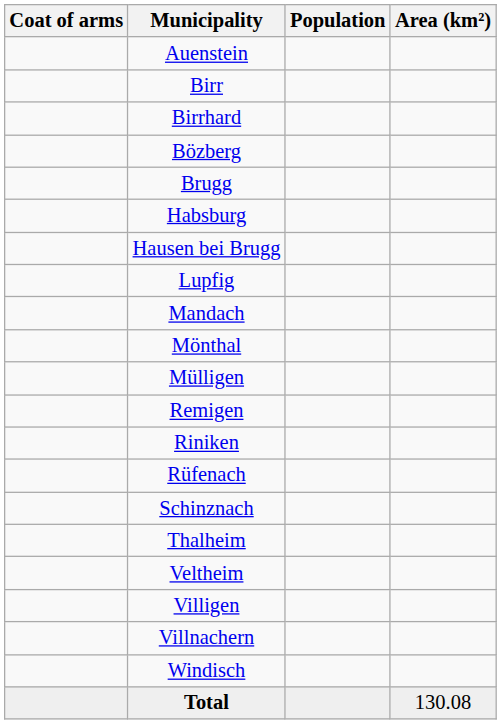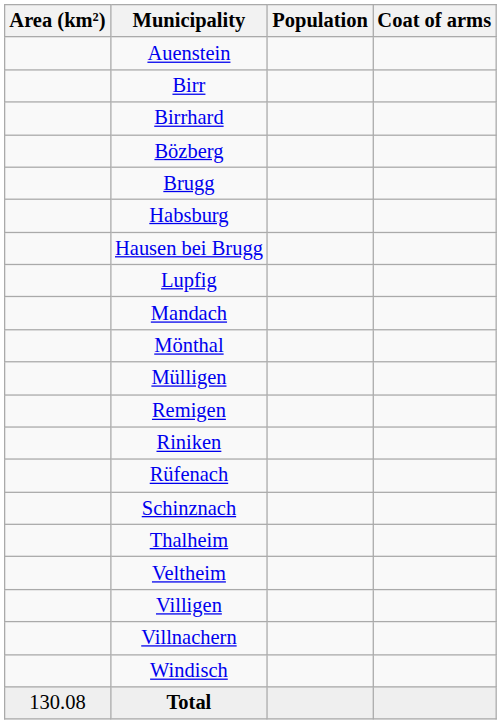 <table class="wikitable">
 <tr>
-<th>Coat of arms</th>
+<th>Area (km²)<small></small></th>
 <th>Municipality</th>
 <th>Population <small><br></small></th>
-<th>Area (km²)<small></small></th>
+<th>Coat of arms</th>
 </tr>
 <tr>
+<td align="center"></td>
+<td align="center"><a href='#'>Auenstein</a></td>
+<td align="center"></td>
 <td></td>
-<td align="center"><a href='#'>Auenstein</a></td>
+</tr>
+<tr>
+<td align="center"></td>
+<td align="center"><a href='#'>Birr</a></td>
+<td align="center"></td>
+<td></td>
+</tr>
+<tr>
+<td align="center"></td>
+<td align="center"><a href='#'>Birrhard</a></td>
+<td align="center"></td>
+<td></td>
+</tr>
+<tr>
+<td align="center"></td>
+<td align="center"><a href='#'>Bözberg</a></td>
+<td align="center"></td>
+<td></td>
+</tr>
+<tr>
+<td align="center"></td>
+<td align="center"><a href='#'>Brugg</a></td>
+<td align="center"></td>
+<td></td>
+</tr>
+<tr>
+<td align="center"></td>
+<td align="center"><a href='#'>Habsburg</a></td>
+<td align="center"></td>
+<td></td>
+</tr>
+<tr>
+<td align="center"></td>
+<td align="center"><a href='#'>Hausen bei Brugg</a></td>
+<td align="center"></td>
+<td></td>
+</tr>
+<tr>
+<td align="center"></td>
+<td align="center"><a href='#'>Lupfig</a></td>
+<td align="center"></td>
+<td></td>
+</tr>
+<tr>
+<td align="center"></td>
+<td align="center"><a href='#'>Mandach</a></td>
+<td align="center"></td>
+<td></td>
+</tr>
+<tr>
+<td align="center"></td>
+<td align="center"><a href='#'>Mönthal</a></td>
+<td align="center"></td>
+<td></td>
+</tr>
+<tr>
+<td align="center"></td>
+<td align="center"><a href='#'>Mülligen</a></td>
+<td align="center"></td>
+<td></td>
+</tr>
+<tr>
+<td align="center"></td>
+<td align="center"><a href='#'>Remigen</a></td>
+<td align="center"></td>
+<td></td>
+</tr>
+<tr>
+<td align="center"></td>
+<td align="center"><a href='#'>Riniken</a></td>
+<td align="center"></td>
+<td></td>
+</tr>
+<tr>
+<td align="center"></td>
+<td align="center"><a href='#'>Rüfenach</a></td>
+<td align="center"></td>
+<td></td>
+</tr>
+<tr>
+<td align="center"></td>
+<td align="center"><a href='#'>Schinznach</a></td>
+<td align="center"></td>
+<td></td>
+</tr>
+<tr>
+<td align="center"></td>
+<td align="center"><a href='#'>Thalheim</a></td>
+<td align="center"></td>
+<td></td>
+</tr>
+<tr>
+<td align="center"></td>
+<td align="center"><a href='#'>Veltheim</a></td>
+<td align="center"></td>
+<td></td>
+</tr>
+<tr>
+<td align="center"></td>
+<td align="center"><a href='#'>Villigen</a></td>
+<td align="center"></td>
+<td></td>
+</tr>
+<tr>
+<td align="center"></td>
+<td align="center"><a href='#'>Villnachern</a></td>
+<td align="center"></td>
+<td></td>
+</tr>
+<tr>
+<td align="center"></td>
+<td align="center"><a href='#'>Windisch</a></td>
+<td align="center"></td>
+<td></td>
+</tr>
+<tr style="background-color:#EFEFEF;">
+<td align="center">130.08</td>
+<td align="center"><strong>Total</strong></td>
 <td align="center"></td>
 <td align="center"></td>
 </tr>
-<tr>
-<td></td>
-<td align="center"><a href='#'>Birr</a></td>
-<td align="center"></td>
-<td align="center"></td>
-</tr>
-<tr>
-<td></td>
-<td align="center"><a href='#'>Birrhard</a></td>
-<td align="center"></td>
-<td align="center"></td>
-</tr>
-<tr>
-<td></td>
-<td align="center"><a href='#'>Bözberg</a></td>
-<td align="center"></td>
-<td align="center"></td>
-</tr>
-<tr>
-<td></td>
-<td align="center"><a href='#'>Brugg</a></td>
-<td align="center"></td>
-<td align="center"></td>
-</tr>
-<tr>
-<td></td>
-<td align="center"><a href='#'>Habsburg</a></td>
-<td align="center"></td>
-<td align="center"></td>
-</tr>
-<tr>
-<td></td>
-<td align="center"><a href='#'>Hausen bei Brugg</a></td>
-<td align="center"></td>
-<td align="center"></td>
-</tr>
-<tr>
-<td></td>
-<td align="center"><a href='#'>Lupfig</a></td>
-<td align="center"></td>
-<td align="center"></td>
-</tr>
-<tr>
-<td></td>
-<td align="center"><a href='#'>Mandach</a></td>
-<td align="center"></td>
-<td align="center"></td>
-</tr>
-<tr>
-<td></td>
-<td align="center"><a href='#'>Mönthal</a></td>
-<td align="center"></td>
-<td align="center"></td>
-</tr>
-<tr>
-<td></td>
-<td align="center"><a href='#'>Mülligen</a></td>
-<td align="center"></td>
-<td align="center"></td>
-</tr>
-<tr>
-<td></td>
-<td align="center"><a href='#'>Remigen</a></td>
-<td align="center"></td>
-<td align="center"></td>
-</tr>
-<tr>
-<td></td>
-<td align="center"><a href='#'>Riniken</a></td>
-<td align="center"></td>
-<td align="center"></td>
-</tr>
-<tr>
-<td></td>
-<td align="center"><a href='#'>Rüfenach</a></td>
-<td align="center"></td>
-<td align="center"></td>
-</tr>
-<tr>
-<td></td>
-<td align="center"><a href='#'>Schinznach</a></td>
-<td align="center"></td>
-<td align="center"></td>
-</tr>
-<tr>
-<td></td>
-<td align="center"><a href='#'>Thalheim</a></td>
-<td align="center"></td>
-<td align="center"></td>
-</tr>
-<tr>
-<td></td>
-<td align="center"><a href='#'>Veltheim</a></td>
-<td align="center"></td>
-<td align="center"></td>
-</tr>
-<tr>
-<td></td>
-<td align="center"><a href='#'>Villigen</a></td>
-<td align="center"></td>
-<td align="center"></td>
-</tr>
-<tr>
-<td></td>
-<td align="center"><a href='#'>Villnachern</a></td>
-<td align="center"></td>
-<td align="center"></td>
-</tr>
-<tr>
-<td></td>
-<td align="center"><a href='#'>Windisch</a></td>
-<td align="center"></td>
-<td align="center"></td>
-</tr>
-<tr style="background-color:#EFEFEF;">
-<td align="center"></td>
-<td align="center"><strong>Total</strong></td>
-<td align="center"></td>
-<td align="center">130.08</td>
-</tr>
 </table>
